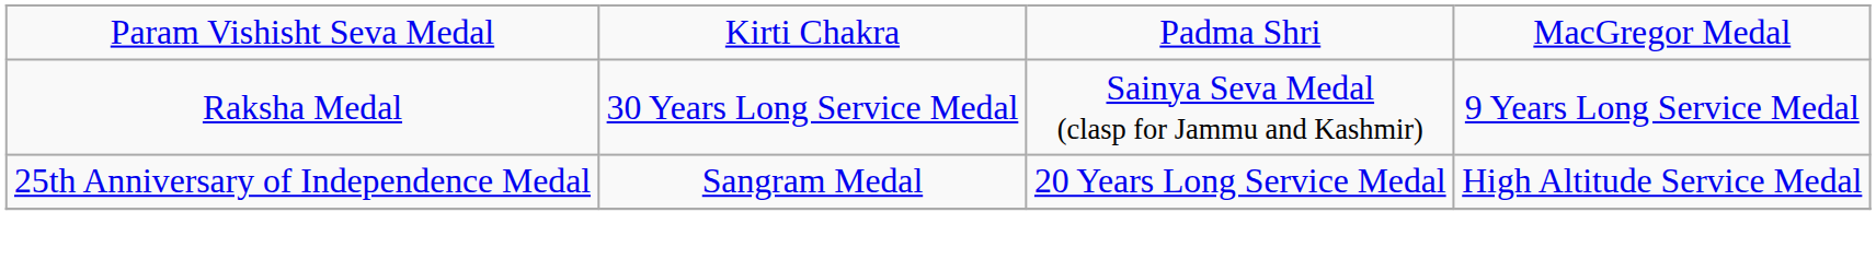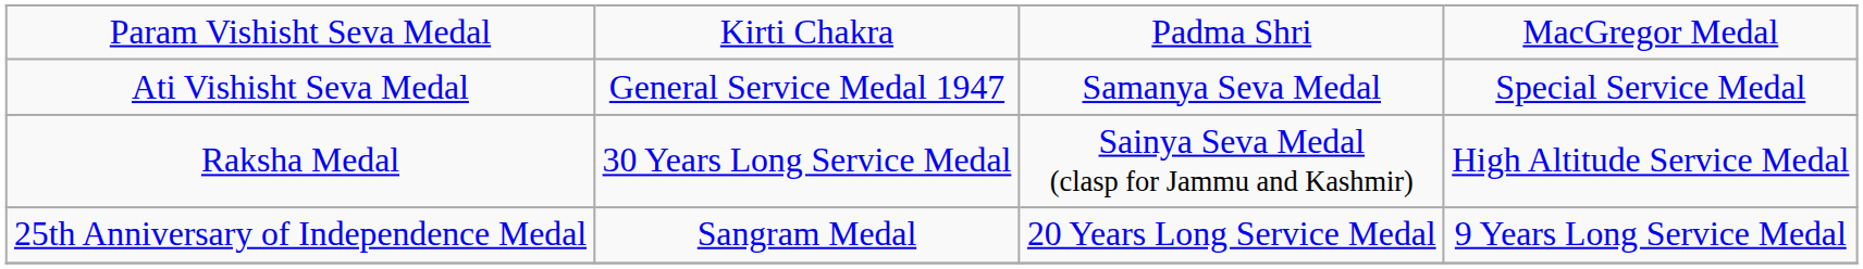 <table class="wikitable" style="margin:1em auto; text-align:center;">
 <tr>
 <td><a href='#'>Param Vishisht Seva Medal</a></td>
 <td><a href='#'>Kirti Chakra</a></td>
 <td><a href='#'>Padma Shri</a></td>
 <td><a href='#'>MacGregor Medal</a></td>
 </tr>
 <tr>
+<td><a href='#'>Ati Vishisht Seva Medal</a></td>
+<td><a href='#'>General Service Medal 1947</a></td>
+<td><a href='#'>Samanya Seva Medal</a></td>
+<td><a href='#'>Special Service Medal</a></td>
+</tr>
+<tr>
 <td><a href='#'>Raksha Medal</a></td>
 <td><a href='#'>30 Years Long Service Medal</a></td>
 <td><a href='#'>Sainya Seva Medal</a><br><small>(clasp for Jammu and Kashmir)</small></td>
-<td><a href='#'>9 Years Long Service Medal</a></td>
+<td><a href='#'>High Altitude Service Medal</a></td>
 </tr>
 <tr>
 <td><a href='#'>25th Anniversary of Independence Medal</a></td>
 <td><a href='#'>Sangram Medal</a></td>
 <td><a href='#'>20 Years Long Service Medal</a></td>
-<td><a href='#'>High Altitude Service Medal</a></td>
+<td><a href='#'>9 Years Long Service Medal</a></td>
 </tr>
 <tr>
 </tr>
 </table>
